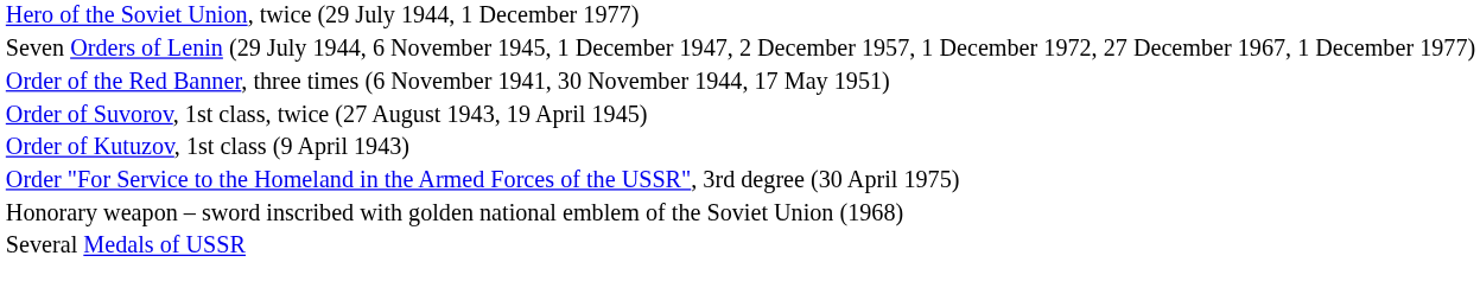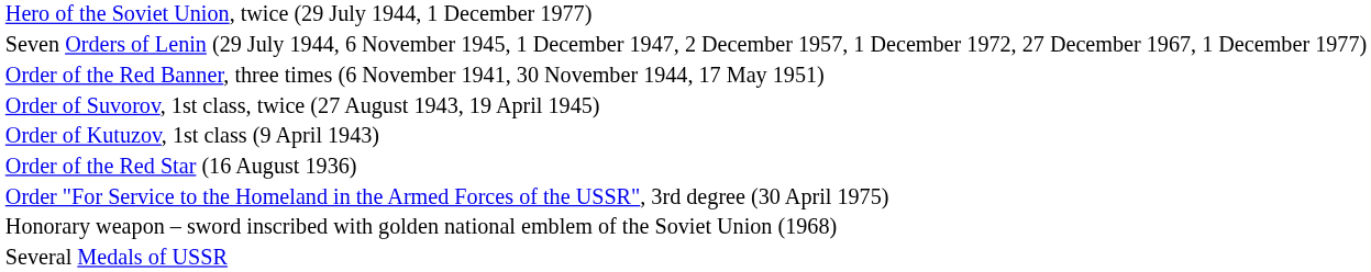 <table>
 <tr>
 <td></td>
 <td><a href='#'>Hero of the Soviet Union</a>, twice (29 July 1944, 1 December 1977)</td>
 </tr>
 <tr>
 <td></td>
 <td>Seven <a href='#'>Orders of Lenin</a> (29 July 1944, 6 November 1945, 1 December 1947, 2 December 1957, 1 December 1972, 27 December 1967, 1 December 1977)</td>
 </tr>
 <tr>
 <td></td>
 <td><a href='#'>Order of the Red Banner</a>, three times (6 November 1941, 30 November 1944, 17 May 1951)</td>
 </tr>
 <tr>
 <td></td>
 <td><a href='#'>Order of Suvorov</a>, 1st class, twice (27 August 1943, 19 April 1945)</td>
 </tr>
 <tr>
 <td></td>
 <td><a href='#'>Order of Kutuzov</a>, 1st class (9 April 1943)</td>
 </tr>
 <tr>
 <td></td>
+<td><a href='#'>Order of the Red Star</a> (16 August 1936)</td>
+</tr>
+<tr>
+<td></td>
 <td><a href='#'>Order "For Service to the Homeland in the Armed Forces of the USSR"</a>, 3rd degree (30 April 1975)</td>
 </tr>
 <tr>
 <td></td>
 <td>Honorary weapon – sword inscribed with golden national emblem of the Soviet Union (1968)</td>
 </tr>
 <tr>
 <td></td>
 <td>Several <a href='#'>Medals of USSR</a></td>
 </tr>
 <tr>
 </tr>
 </table>
